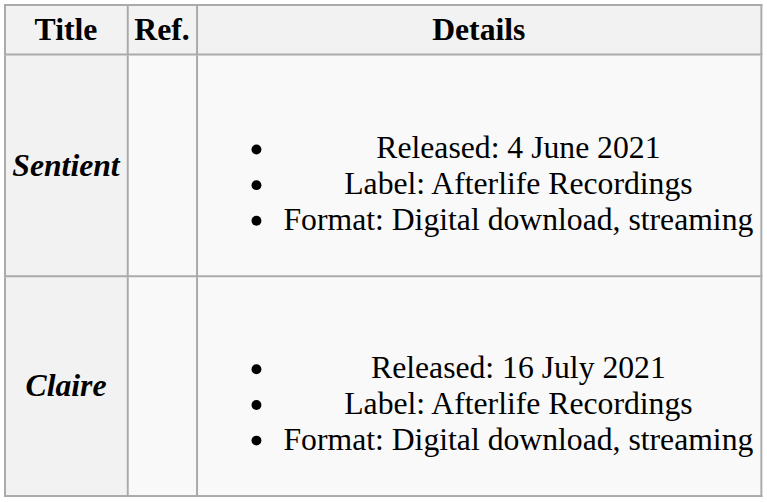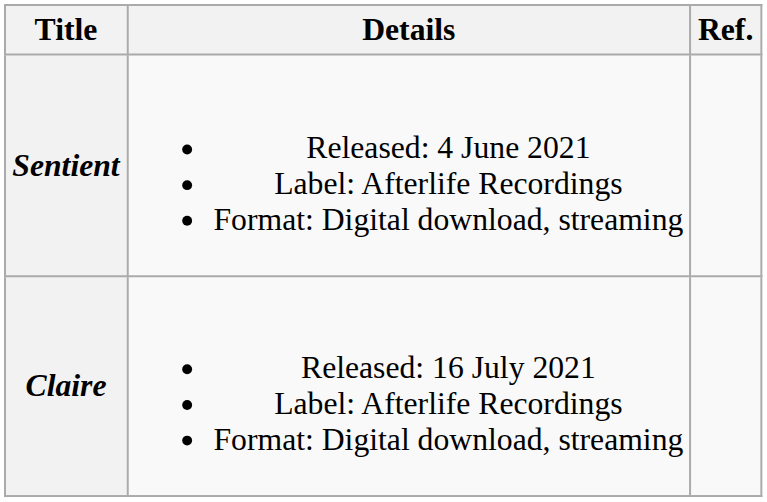 <table class="wikitable plainrowheaders" style="text-align:center;">
 <tr>
 <th>Title</th>
+<th>Details</th>
 <th>Ref.</th>
-<th>Details</th>
 </tr>
 <tr>
 <th scope="row"><em>Sentient</em></th>
+<td><br><ul><li>Released: 4 June 2021</li><li>Label: Afterlife Recordings</li><li>Format: Digital download, streaming</li></ul></td>
 <td scope="row"></td>
-<td><br><ul><li>Released: 4 June 2021</li><li>Label: Afterlife Recordings</li><li>Format: Digital download, streaming</li></ul></td>
 </tr>
 <tr>
 <th scope="row"><em>Claire</em></th>
+<td><br><ul><li>Released: 16 July 2021</li><li>Label: Afterlife Recordings</li><li>Format: Digital download, streaming</li></ul></td>
 <td scope="row"></td>
-<td><br><ul><li>Released: 16 July 2021</li><li>Label: Afterlife Recordings</li><li>Format: Digital download, streaming</li></ul></td>
 </tr>
 </table>
